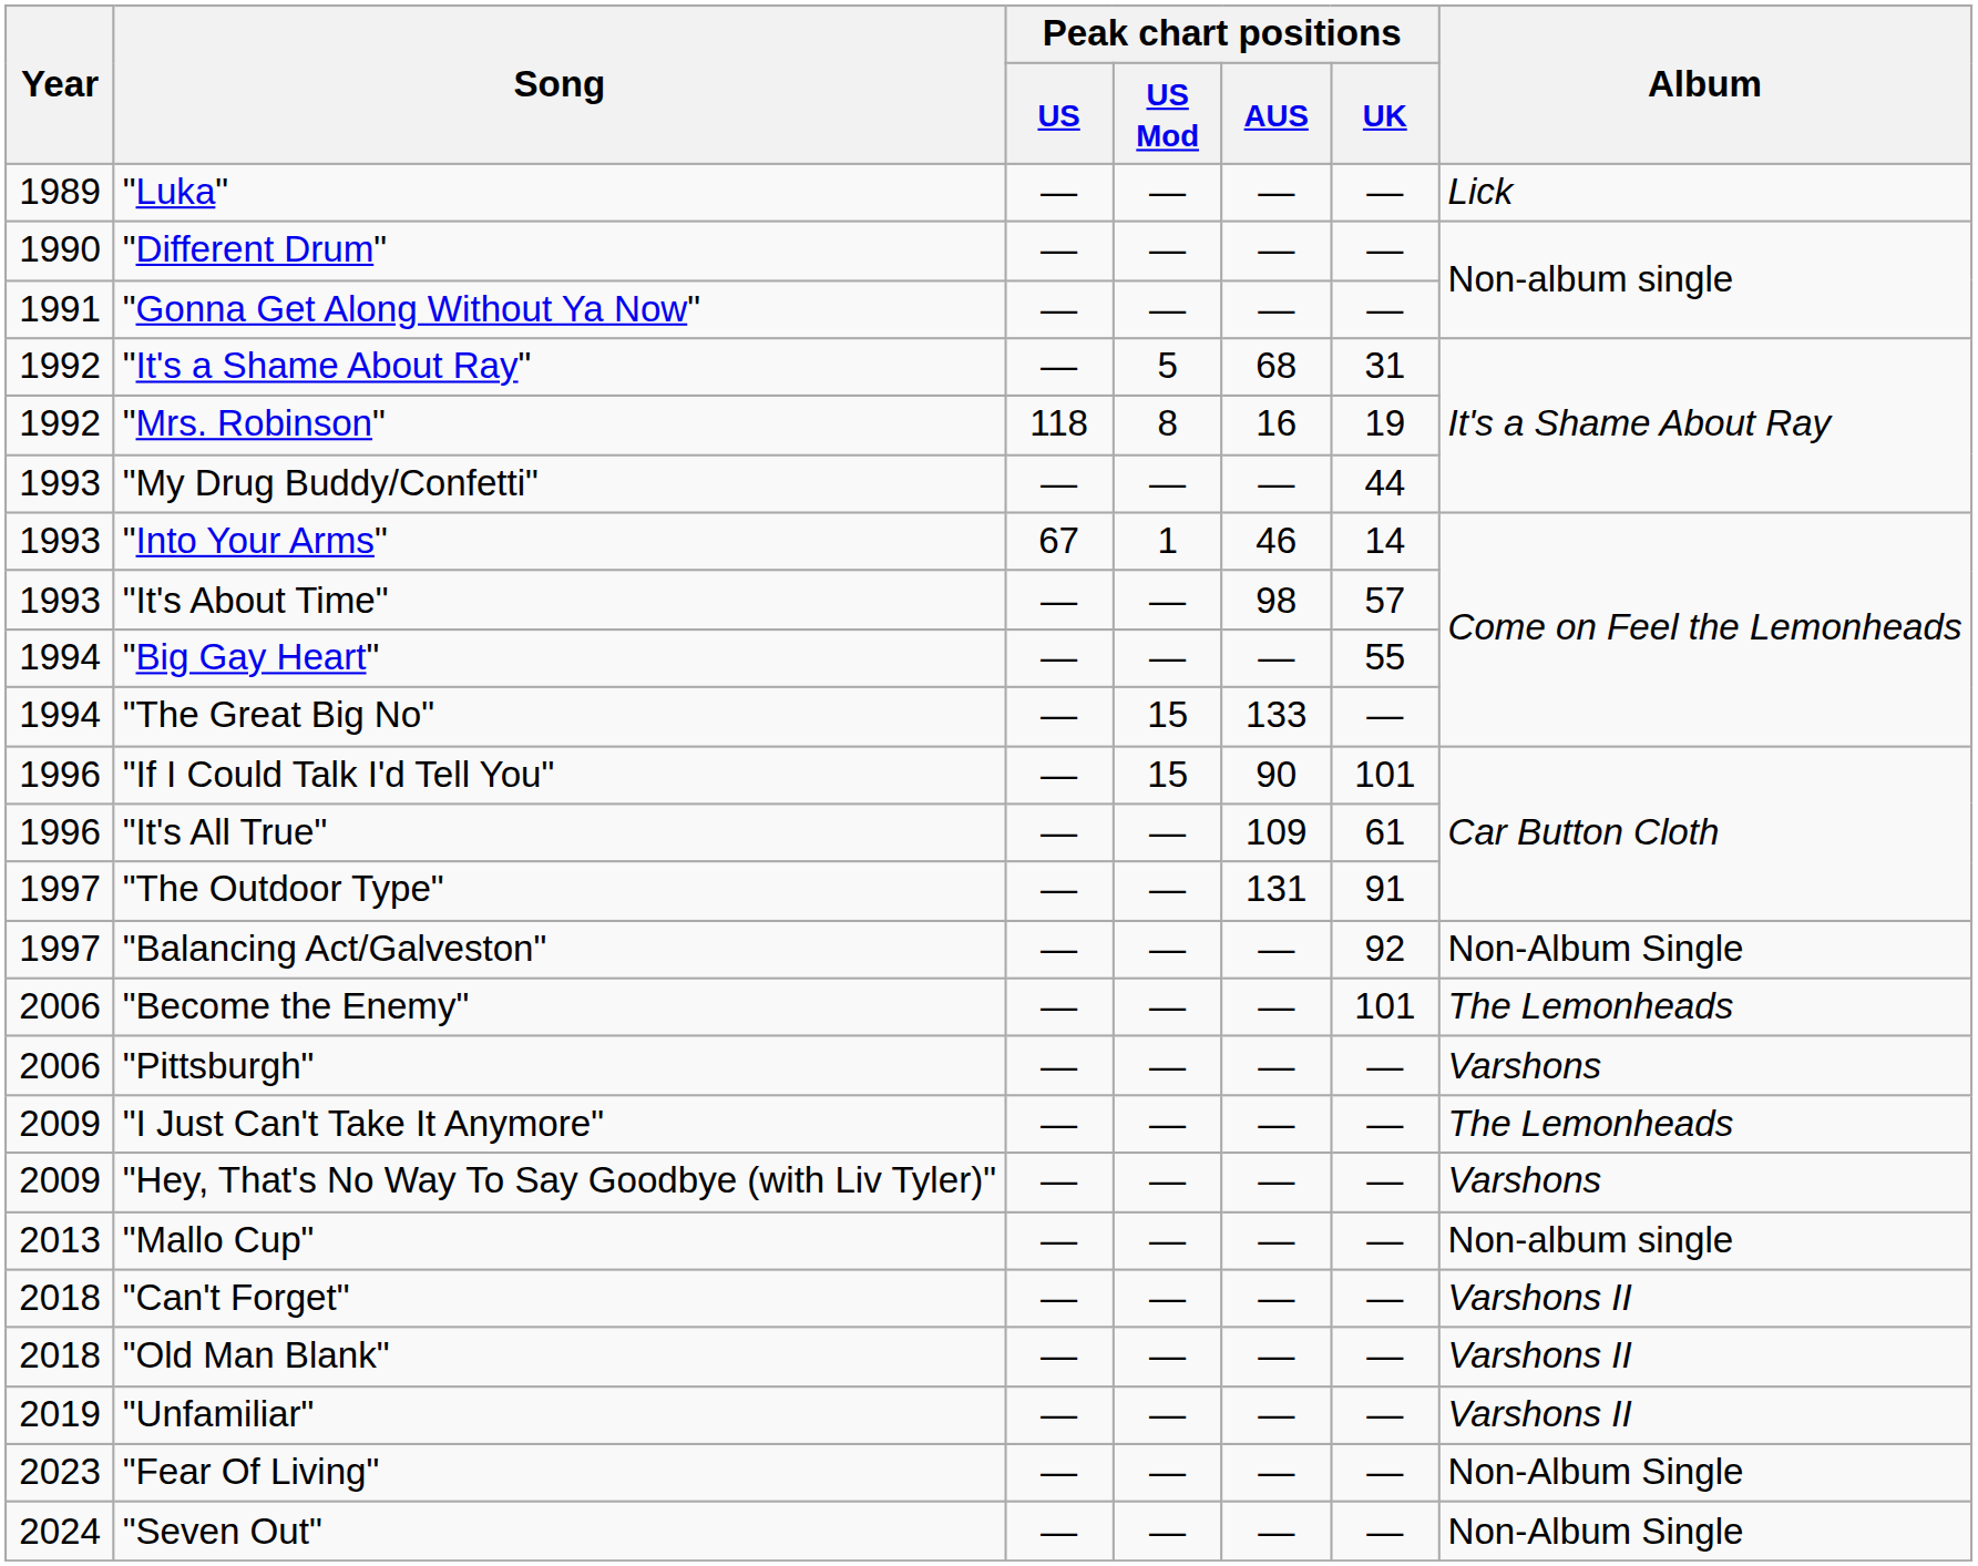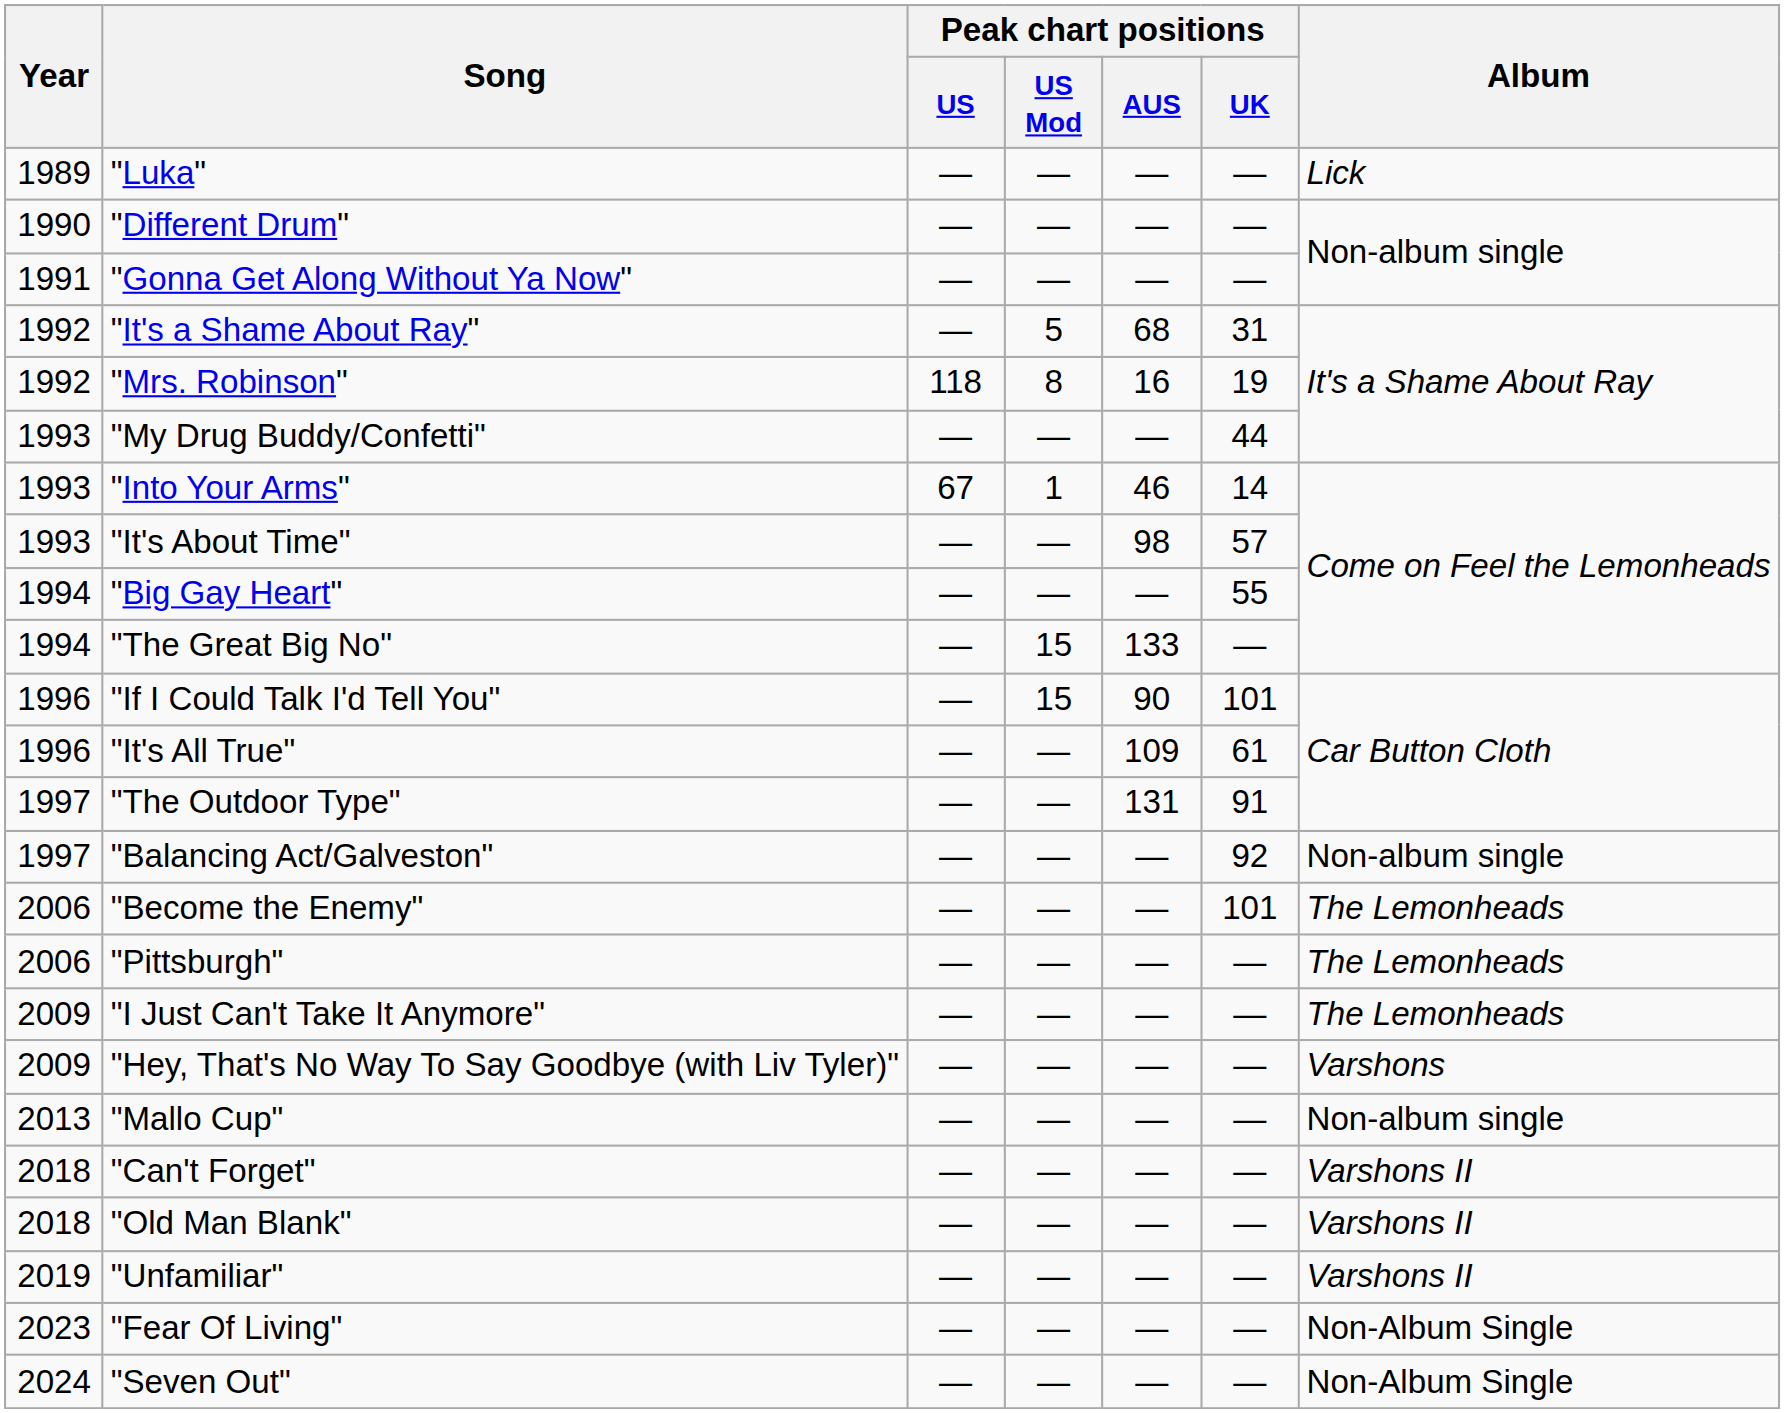 <table class="wikitable">
 <tr>
 <th rowspan="2" width="40">Year</th>
 <th rowspan="2">Song</th>
 <th colspan="4">Peak chart positions</th>
 <th rowspan="2">Album</th>
 </tr>
 <tr>
 <th width="40"><small><a href='#'>US</a></small><br></th>
 <th width="40"><small><a href='#'>US Mod</a></small><br></th>
 <th width="40"><small><a href='#'>AUS</a></small><br></th>
 <th width="40"><small><a href='#'>UK</a></small><br></th>
 </tr>
 <tr>
 <td align="center">1989</td>
 <td>"<a href='#'>Luka</a>"</td>
 <td align="center">—</td>
 <td align="center">—</td>
 <td align="center">—</td>
 <td align="center">—</td>
 <td><em>Lick</em></td>
 </tr>
 <tr>
 <td align="center">1990</td>
 <td>"<a href='#'>Different Drum</a>"</td>
 <td align="center">—</td>
 <td align="center">—</td>
 <td align="center">—</td>
 <td align="center">—</td>
 <td rowspan="2">Non-album single</td>
 </tr>
 <tr>
 <td align="center">1991</td>
 <td>"<a href='#'>Gonna Get Along Without Ya Now</a>"</td>
 <td align="center">—</td>
 <td align="center">—</td>
 <td align="center">—</td>
 <td align="center">—</td>
 </tr>
 <tr>
 <td align="center">1992</td>
 <td>"<a href='#'>It's a Shame About Ray</a>"</td>
 <td align="center">—</td>
 <td align="center">5</td>
 <td align="center">68</td>
 <td align="center">31</td>
 <td rowspan="3"><em>It's a Shame About Ray</em></td>
 </tr>
 <tr>
 <td align="center">1992</td>
 <td>"<a href='#'>Mrs. Robinson</a>"</td>
 <td align="center">118</td>
 <td align="center">8</td>
 <td align="center">16</td>
 <td align="center">19</td>
 </tr>
 <tr>
 <td align="center">1993</td>
 <td>"My Drug Buddy/Confetti"</td>
 <td align="center">—</td>
 <td align="center">—</td>
 <td align="center">—</td>
 <td align="center">44</td>
 </tr>
 <tr>
 <td align="center">1993</td>
 <td>"<a href='#'>Into Your Arms</a>"</td>
 <td align="center">67</td>
 <td align="center">1</td>
 <td align="center">46</td>
 <td align="center">14</td>
 <td rowspan="4"><em>Come on Feel the Lemonheads</em></td>
 </tr>
 <tr>
 <td align="center">1993</td>
 <td>"It's About Time"</td>
 <td align="center">—</td>
 <td align="center">—</td>
 <td align="center">98</td>
 <td align="center">57</td>
 </tr>
 <tr>
 <td align="center">1994</td>
 <td>"<a href='#'>Big Gay Heart</a>"</td>
 <td align="center">—</td>
 <td align="center">—</td>
 <td align="center">—</td>
 <td align="center">55</td>
 </tr>
 <tr>
 <td align="center">1994</td>
 <td>"The Great Big No"</td>
 <td align="center">—</td>
 <td align="center">15</td>
 <td align="center">133</td>
 <td align="center">—</td>
 </tr>
 <tr>
 <td align="center">1996</td>
 <td>"If I Could Talk I'd Tell You"</td>
 <td align="center">—</td>
 <td align="center">15</td>
 <td align="center">90</td>
 <td align="center">101</td>
 <td rowspan="3"><em>Car Button Cloth</em></td>
 </tr>
 <tr>
 <td align="center">1996</td>
 <td>"It's All True"</td>
 <td align="center">—</td>
 <td align="center">—</td>
 <td align="center">109</td>
 <td align="center">61</td>
 </tr>
 <tr>
 <td align="center">1997</td>
 <td>"The Outdoor Type"</td>
 <td align="center">—</td>
 <td align="center">—</td>
 <td align="center">131</td>
 <td align="center">91</td>
 </tr>
 <tr>
 <td align="center">1997</td>
 <td>"Balancing Act/Galveston"</td>
 <td align="center">—</td>
 <td align="center">—</td>
 <td align="center">—</td>
 <td align="center">92</td>
-<td>Non-Album Single</td>
+<td>Non-album single</td>
 </tr>
 <tr>
 <td align="center">2006</td>
 <td>"Become the Enemy"</td>
 <td align="center">—</td>
 <td align="center">—</td>
 <td align="center">—</td>
 <td align="center">101</td>
 <td><em>The Lemonheads</em></td>
 </tr>
 <tr>
 <td align="center">2006</td>
 <td>"Pittsburgh"</td>
 <td align="center">—</td>
 <td align="center">—</td>
 <td align="center">—</td>
 <td align="center">—</td>
-<td><em>Varshons</em></td>
+<td><em>The Lemonheads</em></td>
 </tr>
 <tr>
 <td align="center">2009</td>
 <td>"I Just Can't Take It Anymore"</td>
 <td align="center">—</td>
 <td align="center">—</td>
 <td align="center">—</td>
 <td align="center">—</td>
 <td><em>The Lemonheads</em></td>
 </tr>
 <tr>
 <td align="center">2009</td>
 <td>"Hey, That's No Way To Say Goodbye (with Liv Tyler)"</td>
 <td align="center">—</td>
 <td align="center">—</td>
 <td align="center">—</td>
 <td align="center">—</td>
 <td><em>Varshons</em></td>
 </tr>
 <tr>
 <td align="center">2013</td>
 <td>"Mallo Cup"</td>
 <td align="center">—</td>
 <td align="center">—</td>
 <td align="center">—</td>
 <td align="center">—</td>
 <td>Non-album single</td>
 </tr>
 <tr>
 <td align="center">2018</td>
 <td>"Can't Forget"</td>
 <td align="center">—</td>
 <td align="center">—</td>
 <td align="center">—</td>
 <td align="center">—</td>
 <td><em>Varshons II</em></td>
 </tr>
 <tr>
 <td align="center">2018</td>
 <td>"Old Man Blank"</td>
 <td align="center">—</td>
 <td align="center">—</td>
 <td align="center">—</td>
 <td align="center">—</td>
 <td><em>Varshons II</em></td>
 </tr>
 <tr>
 <td align="center">2019</td>
 <td>"Unfamiliar"</td>
 <td align="center">—</td>
 <td align="center">—</td>
 <td align="center">—</td>
 <td align="center">—</td>
 <td><em>Varshons II</em></td>
 </tr>
 <tr>
 <td align="center">2023</td>
 <td>"Fear Of Living"</td>
 <td align="center">—</td>
 <td align="center">—</td>
 <td align="center">—</td>
 <td align="center">—</td>
 <td>Non-Album Single</td>
 </tr>
 <tr>
 <td align="center">2024</td>
 <td>"Seven Out"</td>
 <td align="center">—</td>
 <td align="center">—</td>
 <td align="center">—</td>
 <td align="center">—</td>
 <td>Non-Album Single</td>
 </tr>
 <tr>
 </tr>
 </table>
